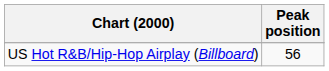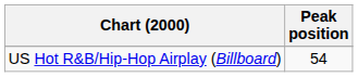 <table class="wikitable">
 <tr>
 <th>Chart (2000)</th>
 <th>Peak<br>position</th>
 </tr>
 <tr>
 </tr>
 <tr>
 <td>US <a href='#'>Hot R&B/Hip-Hop Airplay</a> (<em><a href='#'>Billboard</a></em>)</td>
-<td style="text-align:center;">56</td>
+<td style="text-align:center;">54</td>
 </tr>
 </table>
